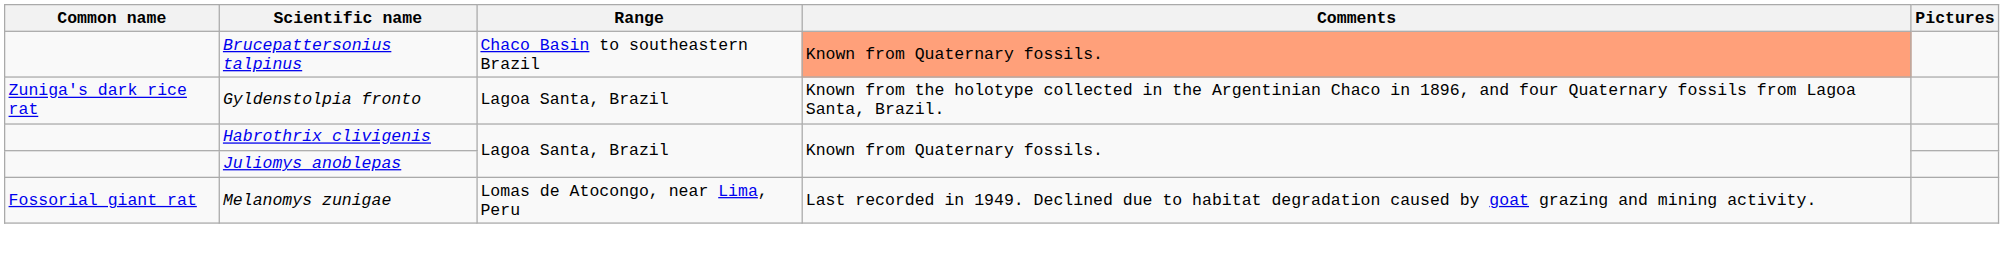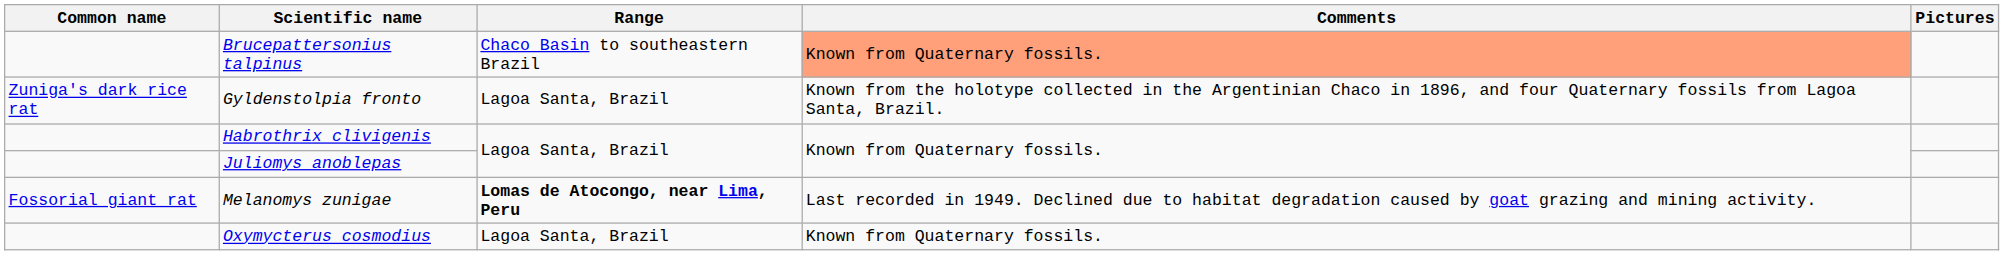 <table class="wikitable">
 <tr>
 <th>Common name</th>
 <th>Scientific name</th>
 <th>Range</th>
 <th class="unsortable">Comments</th>
 <th>Pictures</th>
 </tr>
 <tr>
 <td></td>
 <td><em><a href='#'>Brucepattersonius talpinus</a></em></td>
 <td><a href='#'>Chaco Basin</a> to southeastern Brazil</td>
 <td style="background: lightsalmon;">Known from Quaternary fossils.</td>
 <td></td>
 </tr>
 <tr>
 <td><a href='#'>Zuniga's dark rice rat</a></td>
 <td><em>Gyldenstolpia fronto</em></td>
 <td>Lagoa Santa, Brazil</td>
 <td>Known from the holotype collected in the Argentinian Chaco in 1896, and four Quaternary fossils from Lagoa Santa, Brazil.</td>
 <td></td>
 </tr>
 <tr>
 <td></td>
 <td><em><a href='#'>Habrothrix clivigenis</a></em></td>
 <td rowspan="2">Lagoa Santa, Brazil</td>
 <td rowspan="2">Known from Quaternary fossils.</td>
 <td></td>
 </tr>
 <tr>
 <td></td>
 <td><em><a href='#'>Juliomys anoblepas</a></em></td>
 <td></td>
 </tr>
 <tr>
 <td><a href='#'>Fossorial giant rat</a></td>
 <td><em>Melanomys zunigae</em></td>
-<td>Lomas de Atocongo, near <a href='#'>Lima</a>, Peru</td>
+<td><strong>Lomas de Atocongo, near <a href='#'>Lima</a>, Peru</strong></td>
 <td>Last recorded in 1949. Declined due to habitat degradation caused by <a href='#'>goat</a> grazing and mining activity.</td>
 </tr>
+<tr>
+<td></td>
+<td><em><a href='#'>Oxymycterus cosmodius</a></em></td>
+<td>Lagoa Santa, Brazil</td>
+<td>Known from Quaternary fossils.</td>
+<td></td>
+</tr>
 </table>
